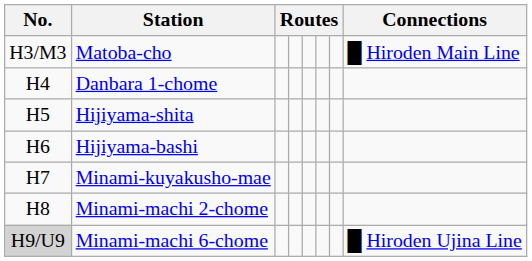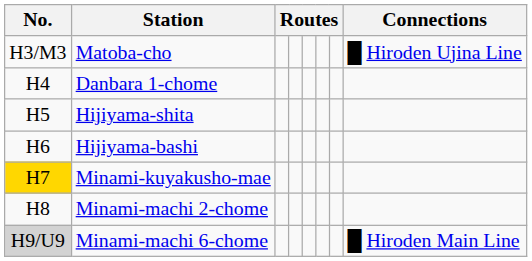 <table class="wikitable">
 <tr>
 <th scope="col">No.</th>
 <th scope="col">Station</th>
 <th scope="col" colspan="5">Routes</th>
 <th scope="col">Connections</th>
 </tr>
 <tr align=center>
 <td>H3/M3</td>
 <td align="left"><a href='#'>Matoba-cho</a></td>
 <td></td>
 <td></td>
 <td></td>
 <td></td>
 <td></td>
-<td align="left"><span>█</span> <a href='#'>Hiroden Main Line</a></td>
+<td align="left"><span>█</span> <a href='#'>Hiroden Ujina Line</a></td>
 </tr>
 <tr align=center>
 <td>H4</td>
 <td align="left"><a href='#'>Danbara 1-chome</a></td>
 <td></td>
 <td></td>
 <td></td>
 <td></td>
 <td></td>
 <td></td>
 </tr>
 <tr align=center>
 <td>H5</td>
 <td align="left"><a href='#'>Hijiyama-shita</a></td>
 <td></td>
 <td></td>
 <td></td>
 <td></td>
 <td></td>
 <td></td>
 </tr>
 <tr align=center>
 <td>H6</td>
 <td align="left"><a href='#'>Hijiyama-bashi</a></td>
 <td></td>
 <td></td>
 <td></td>
 <td></td>
 <td></td>
 <td></td>
 </tr>
 <tr align=center>
-<td>H7</td>
+<td style="background: gold;">H7</td>
 <td align="left"><a href='#'>Minami-kuyakusho-mae</a></td>
 <td></td>
 <td></td>
 <td></td>
 <td></td>
 <td></td>
 <td></td>
 </tr>
 <tr align=center>
 <td>H8</td>
 <td align="left"><a href='#'>Minami-machi 2-chome</a></td>
 <td></td>
 <td></td>
 <td></td>
 <td></td>
 <td></td>
 <td></td>
 </tr>
 <tr align=center>
 <td style="background: lightgrey;">H9/U9</td>
 <td align="left"><a href='#'>Minami-machi 6-chome</a></td>
 <td></td>
 <td></td>
 <td></td>
 <td></td>
 <td></td>
-<td align="left"><span>█</span> <a href='#'>Hiroden Ujina Line</a></td>
+<td align="left"><span>█</span> <a href='#'>Hiroden Main Line</a></td>
 </tr>
 </table>
